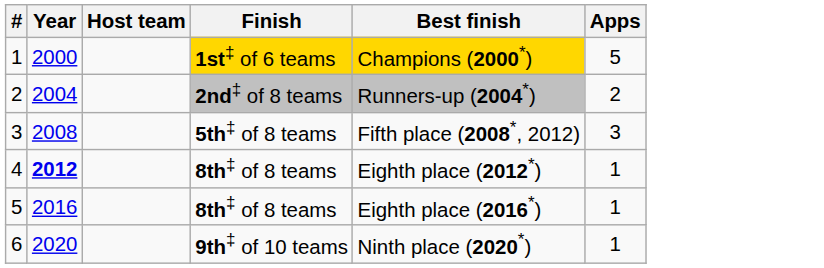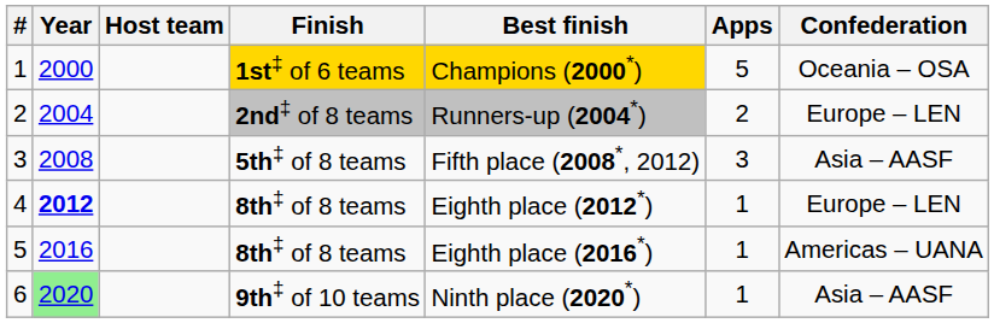 <table class="wikitable" style="text-align: center; font-size: 90%; margin-left: 1em;">
 <tr>
 <th>#</th>
 <th>Year</th>
 <th>Host team</th>
 <th>Finish</th>
 <th>Best finish</th>
 <th>Apps</th>
+<th>Confederation</th>
 </tr>
 <tr>
 <td>1</td>
 <td><a href='#'>2000</a></td>
 <td style="text-align: left;"></td>
 <td style="background-color: gold; text-align: left;"><strong>1st</strong><sup>‡</sup> of 6 teams</td>
 <td style="background-color: gold; text-align: left;">Champions (<strong>2000</strong><sup>*</sup>)</td>
 <td>5</td>
+<td>Oceania – OSA</td>
 </tr>
 <tr>
 <td>2</td>
 <td><a href='#'>2004</a></td>
 <td style="text-align: left;"></td>
 <td style="background-color: silver; text-align: left;"><strong>2nd</strong><sup>‡</sup> of 8 teams</td>
 <td style="background-color: silver; text-align: left;">Runners-up (<strong>2004</strong><sup>*</sup>)</td>
 <td>2</td>
+<td>Europe – LEN</td>
 </tr>
 <tr>
 <td>3</td>
 <td><a href='#'>2008</a></td>
 <td style="text-align: left;"></td>
 <td style="text-align: left;"><strong>5th</strong><sup>‡</sup> of 8 teams</td>
 <td style="text-align: left;">Fifth place (<strong>2008</strong><sup>*</sup>, 2012)</td>
 <td>3</td>
+<td>Asia – AASF</td>
 </tr>
 <tr>
 <td>4</td>
 <td><strong><a href='#'>2012</a></strong></td>
 <td style="text-align: left;"></td>
 <td style="text-align: left;"><strong>8th</strong><sup>‡</sup> of 8 teams</td>
 <td style="text-align: left;">Eighth place (<strong>2012</strong><sup>*</sup>)</td>
 <td>1</td>
+<td>Europe – LEN</td>
 </tr>
 <tr>
 <td>5</td>
 <td><a href='#'>2016</a></td>
 <td style="text-align: left;"></td>
 <td style="text-align: left;"><strong>8th</strong><sup>‡</sup> of 8 teams</td>
 <td style="text-align: left;">Eighth place (<strong>2016</strong><sup>*</sup>)</td>
 <td>1</td>
+<td>Americas – UANA</td>
 </tr>
 <tr>
 <td>6</td>
-<td><a href='#'>2020</a></td>
+<td style="background: lightgreen;"><a href='#'>2020</a></td>
 <td style="text-align: left;"></td>
 <td style="text-align: left;"><strong>9th</strong><sup>‡</sup> of 10 teams</td>
 <td style="text-align: left;">Ninth place (<strong>2020</strong><sup>*</sup>)</td>
 <td>1</td>
+<td>Asia – AASF</td>
 </tr>
 </table>
